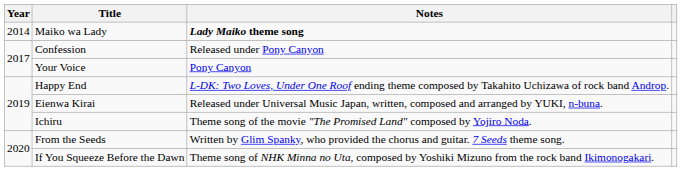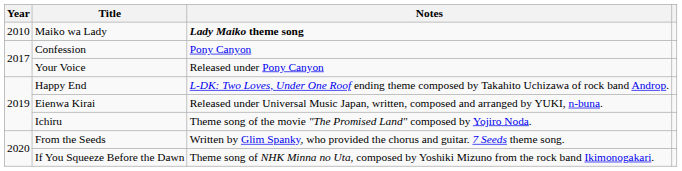 <table class="wikitable">
 <tr>
 <th>Year</th>
 <th>Title</th>
 <th>Notes</th>
 <th></th>
 </tr>
 <tr>
-<td>2014</td>
+<td>2010</td>
 <td>Maiko wa Lady</td>
 <td><strong> <em>Lady Maiko</em> theme song</strong></td>
 <td></td>
 </tr>
 <tr>
 <td rowspan="2">2017</td>
 <td>Confession</td>
-<td>Released under <a href='#'>Pony Canyon</a></td>
+<td><a href='#'>Pony Canyon</a></td>
 <td></td>
 </tr>
 <tr>
 <td>Your Voice</td>
-<td><a href='#'>Pony Canyon</a></td>
+<td>Released under <a href='#'>Pony Canyon</a></td>
 <td></td>
 </tr>
 <tr>
 <td rowspan="3">2019</td>
 <td>Happy End</td>
 <td><a href='#'><em>L-DK: Two Loves, Under One Roof</em></a> ending theme composed by Takahito Uchizawa of rock band <a href='#'>Androp</a>.</td>
 <td></td>
 </tr>
 <tr>
 <td>Eienwa Kirai</td>
 <td>Released under Universal Music Japan, written, composed and arranged by YUKI, <a href='#'>n-buna</a>.</td>
 <td></td>
 </tr>
 <tr>
 <td>Ichiru</td>
 <td>Theme song of the movie <em>"The Promised Land"</em> composed by <a href='#'>Yojiro Noda</a>.</td>
 <td></td>
 </tr>
 <tr>
 <td rowspan="2">2020</td>
 <td>From the Seeds</td>
 <td>Written by <a href='#'>Glim Spanky</a>, who provided the chorus and guitar. <em><a href='#'>7 Seeds</a></em> theme song.</td>
 <td></td>
 </tr>
 <tr>
 <td>If You Squeeze Before the Dawn</td>
 <td>Theme song of <em>NHK Minna no Uta</em>, composed by Yoshiki Mizuno from the rock band <a href='#'>Ikimonogakari</a>.</td>
 <td></td>
 </tr>
 </table>
